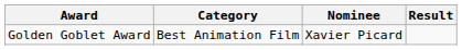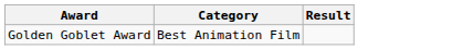 <table class="wikitable">
 <tr>
 <th>Award</th>
 <th>Category</th>
-<th>Nominee</th>
 <th>Result</th>
 </tr>
 <tr>
 <td>Golden Goblet Award</td>
 <td>Best Animation Film</td>
-<td>Xavier Picard</td>
 <td></td>
 </tr>
 </table>
